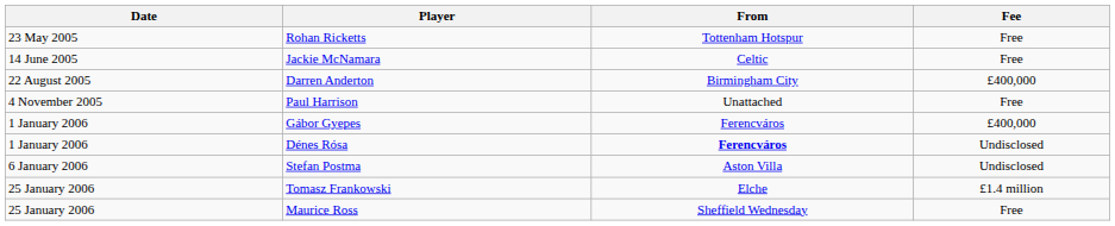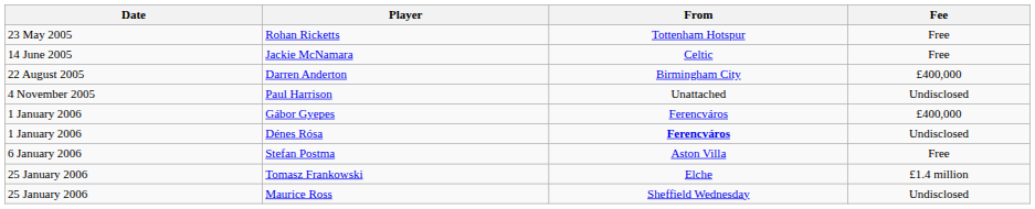 <table class="wikitable" style="text-align:center; font-size:95%;width:65%; text-align:left">
 <tr>
 <th><strong>Date</strong></th>
 <th><strong>Player</strong></th>
 <th><strong>From</strong></th>
 <th><strong>Fee</strong></th>
 </tr>
 <tr --->
 <td>23 May 2005</td>
 <td> <a href='#'>Rohan Ricketts</a></td>
 <td align="center"><a href='#'>Tottenham Hotspur</a></td>
 <td align="center">Free</td>
 </tr>
 <tr --->
 <td>14 June 2005</td>
 <td> <a href='#'>Jackie McNamara</a></td>
 <td align="center"> <a href='#'>Celtic</a></td>
 <td align="center">Free</td>
 </tr>
 <tr --->
 <td>22 August 2005</td>
 <td> <a href='#'>Darren Anderton</a></td>
 <td align="center"><a href='#'>Birmingham City</a></td>
 <td align="center">£400,000</td>
 </tr>
 <tr --->
 <td>4 November 2005</td>
 <td> <a href='#'>Paul Harrison</a></td>
 <td align="center">Unattached</td>
-<td align="center">Free</td>
+<td align="center">Undisclosed</td>
 </tr>
 <tr --->
 <td>1 January 2006</td>
 <td> <a href='#'>Gábor Gyepes</a></td>
 <td align="center"> <a href='#'>Ferencváros</a></td>
 <td align="center">£400,000</td>
 </tr>
 <tr --->
 <td>1 January 2006</td>
 <td> <a href='#'>Dénes Rósa</a></td>
 <td align="center"><strong> <a href='#'>Ferencváros</a></strong></td>
 <td align="center">Undisclosed</td>
 </tr>
 <tr --->
 <td>6 January 2006</td>
 <td> <a href='#'>Stefan Postma</a></td>
 <td align="center"><a href='#'>Aston Villa</a></td>
-<td align="center">Undisclosed</td>
+<td align="center">Free</td>
 </tr>
 <tr --->
 <td>25 January 2006</td>
 <td> <a href='#'>Tomasz Frankowski</a></td>
 <td align="center"> <a href='#'>Elche</a></td>
 <td align="center">£1.4 million</td>
 </tr>
 <tr --->
 <td>25 January 2006</td>
 <td> <a href='#'>Maurice Ross</a></td>
 <td align="center"><a href='#'>Sheffield Wednesday</a></td>
-<td align="center">Free</td>
+<td align="center">Undisclosed</td>
 </tr>
 </table>
